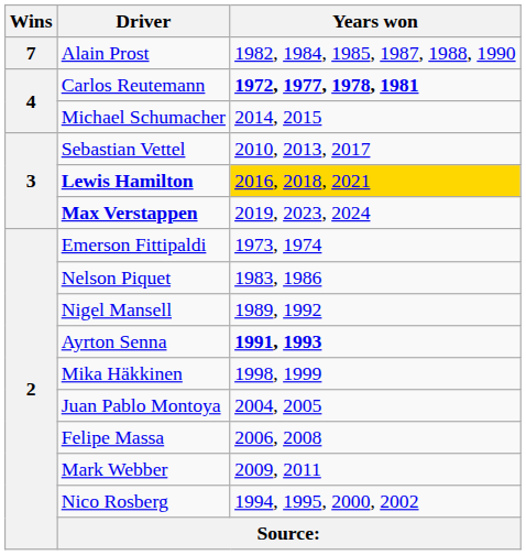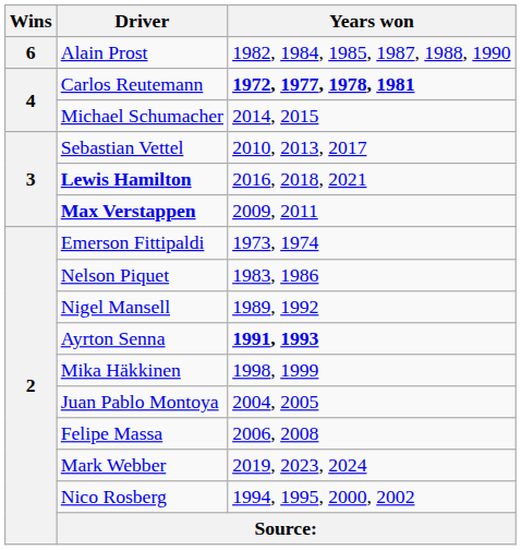 <table class="wikitable" style="font-size: 95%;">
 <tr>
 <th>Wins</th>
 <th>Driver</th>
 <th>Years won</th>
 </tr>
 <tr>
-<th>7</th>
+<th>6</th>
 <td> <a href='#'>Alain Prost</a></td>
 <td><a href='#'>1982</a>, <a href='#'>1984</a>, <a href='#'>1985</a>, <a href='#'>1987</a>, <a href='#'>1988</a>, <a href='#'>1990</a></td>
 </tr>
 <tr>
 <th rowspan="2">4</th>
 <td> <a href='#'>Carlos Reutemann</a></td>
 <td><strong><span><a href='#'>1972</a></span>, <a href='#'>1977</a>, <a href='#'>1978</a>, <a href='#'>1981</a></strong></td>
 </tr>
 <tr>
 <td> <a href='#'>Michael Schumacher</a></td>
 <td><a href='#'>2014</a>, <a href='#'>2015</a></td>
 </tr>
 <tr>
 <th rowspan=3>3</th>
 <td> <a href='#'>Sebastian Vettel</a></td>
 <td><a href='#'>2010</a>, <a href='#'>2013</a>, <a href='#'>2017</a></td>
 </tr>
 <tr>
 <td> <strong><a href='#'>Lewis Hamilton</a></strong></td>
-<td style="background: gold;"><a href='#'>2016</a>, <a href='#'>2018</a>, <a href='#'>2021</a></td>
+<td><a href='#'>2016</a>, <a href='#'>2018</a>, <a href='#'>2021</a></td>
 </tr>
 <tr>
 <td> <strong><a href='#'>Max Verstappen</a></strong></td>
-<td><a href='#'>2019</a>, <a href='#'>2023</a>, <a href='#'>2024</a></td>
+<td><a href='#'>2009</a>, <a href='#'>2011</a></td>
 </tr>
 <tr>
 <th rowspan="10">2</th>
 <td> <a href='#'>Emerson Fittipaldi</a></td>
 <td><a href='#'>1973</a>, <a href='#'>1974</a></td>
 </tr>
 <tr>
 <td> <a href='#'>Nelson Piquet</a></td>
 <td><a href='#'>1983</a>, <a href='#'>1986</a></td>
 </tr>
 <tr>
 <td> <a href='#'>Nigel Mansell</a></td>
 <td><a href='#'>1989</a>, <a href='#'>1992</a></td>
 </tr>
 <tr>
 <td> <a href='#'>Ayrton Senna</a></td>
 <td><strong><a href='#'>1991</a>, <a href='#'>1993</a></strong></td>
 </tr>
 <tr>
 <td> <a href='#'>Mika Häkkinen</a></td>
 <td><a href='#'>1998</a>, <a href='#'>1999</a></td>
 </tr>
 <tr>
 <td> <a href='#'>Juan Pablo Montoya</a></td>
 <td><a href='#'>2004</a>, <a href='#'>2005</a></td>
 </tr>
 <tr>
 <td> <a href='#'>Felipe Massa</a></td>
 <td><a href='#'>2006</a>, <a href='#'>2008</a></td>
 </tr>
 <tr>
 <td> <a href='#'>Mark Webber</a></td>
-<td><a href='#'>2009</a>, <a href='#'>2011</a></td>
+<td><a href='#'>2019</a>, <a href='#'>2023</a>, <a href='#'>2024</a></td>
 </tr>
 <tr>
 <td> <a href='#'>Nico Rosberg</a></td>
 <td><a href='#'>1994</a>, <a href='#'>1995</a>, <a href='#'>2000</a>, <a href='#'>2002</a></td>
 </tr>
 <tr>
 <th colspan=3>Source:</th>
 </tr>
 </table>
